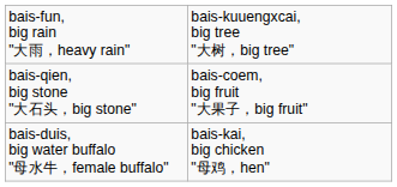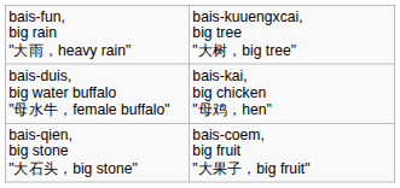 <table class="wikitable" width="425">
 <tr>
 <td width="201" valign="top">bais-fun,<br>big   rain<br>"大雨，heavy rain"</td>
 <td width="224" valign="top">bais-kuuengxcai,<br>big   tree<br>"大树，big tree"</td>
 </tr>
 <tr>
+<td width="201" valign="top">bais-duis,<br>big   water buffalo<br>"母水牛，female buffalo"</td>
+<td width="224" valign="top">bais-kai,<br>big   chicken<br>"母鸡，hen"</td>
+</tr>
+<tr>
 <td width="201" valign="top">bais-qien,<br>big   stone<br>"大石头，big stone"</td>
 <td width="224" valign="top">bais-coem,<br>big   fruit<br>"大果子，big fruit"</td>
 </tr>
-<tr>
-<td width="201" valign="top">bais-duis,<br>big   water buffalo<br>"母水牛，female buffalo"</td>
-<td width="224" valign="top">bais-kai,<br>big   chicken<br>"母鸡，hen"</td>
-</tr>
 </table>
